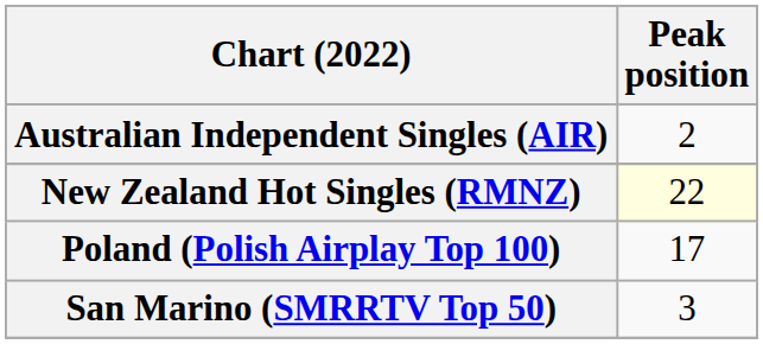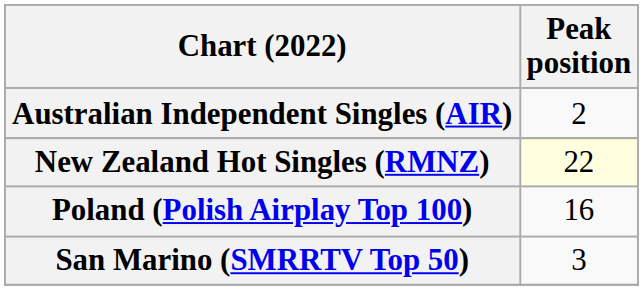 <table class="wikitable sortable plainrowheaders" style="text-align:center">
 <tr>
 <th scope="col">Chart (2022)</th>
 <th scope="col">Peak<br>position</th>
 </tr>
 <tr>
 <th scope="row">Australian Independent Singles (<a href='#'>AIR</a>)</th>
 <td>2</td>
 </tr>
 <tr>
 </tr>
 <tr>
 <th scope="row">New Zealand Hot Singles (<a href='#'>RMNZ</a>)</th>
 <td style="background: lightyellow;">22</td>
 </tr>
 <tr>
 <th scope="row">Poland (<a href='#'>Polish Airplay Top 100</a>)</th>
-<td>17</td>
+<td>16</td>
 </tr>
 <tr>
 <th scope="row">San Marino (<a href='#'>SMRRTV Top 50</a>)</th>
 <td>3</td>
 </tr>
 <tr>
 </tr>
 </table>
